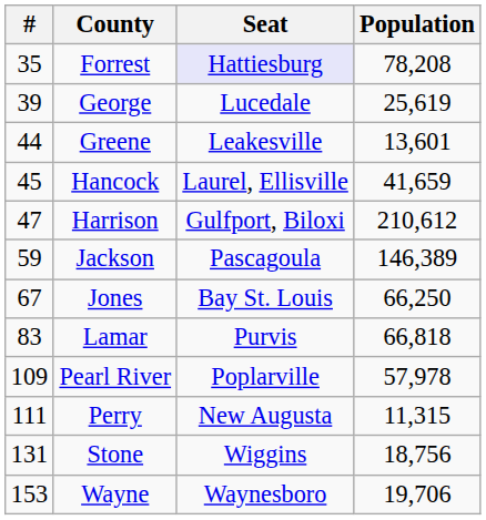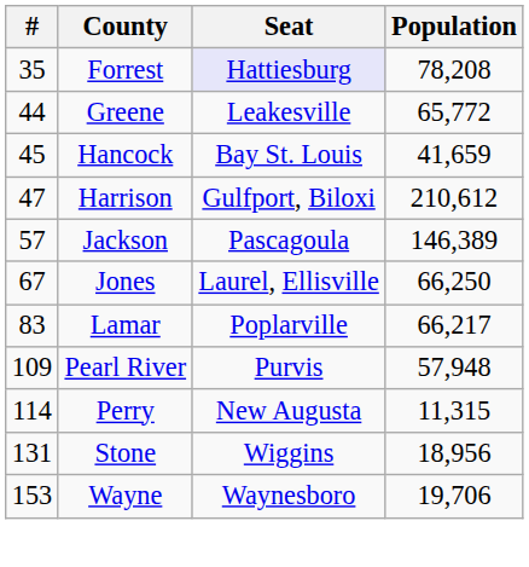 <table class="wikitable sortable" style="text-align:center;">
 <tr>
 <th>#</th>
 <th>County</th>
 <th>Seat</th>
 <th>Population</th>
 </tr>
 <tr>
 <td>35</td>
 <td><a href='#'>Forrest</a></td>
 <td style="background: lavender;"><a href='#'>Hattiesburg</a></td>
 <td>78,208</td>
 </tr>
 <tr>
-<td>39</td>
-<td><a href='#'>George</a></td>
-<td><a href='#'>Lucedale</a></td>
-<td>25,619</td>
-</tr>
-<tr>
 <td>44</td>
 <td><a href='#'>Greene</a></td>
 <td><a href='#'>Leakesville</a></td>
-<td>13,601</td>
+<td>65,772</td>
 </tr>
 <tr>
 <td>45</td>
 <td><a href='#'>Hancock</a></td>
-<td><a href='#'>Laurel</a>, <a href='#'>Ellisville</a></td>
+<td><a href='#'>Bay St. Louis</a></td>
 <td>41,659</td>
 </tr>
 <tr>
 <td>47</td>
 <td><a href='#'>Harrison</a></td>
 <td><a href='#'>Gulfport</a>, <a href='#'>Biloxi</a></td>
 <td>210,612</td>
 </tr>
 <tr>
-<td>59</td>
+<td>57</td>
 <td><a href='#'>Jackson</a></td>
 <td><a href='#'>Pascagoula</a></td>
 <td>146,389</td>
 </tr>
 <tr>
 <td>67</td>
 <td><a href='#'>Jones</a></td>
-<td><a href='#'>Bay St. Louis</a></td>
+<td><a href='#'>Laurel</a>, <a href='#'>Ellisville</a></td>
 <td>66,250</td>
 </tr>
 <tr>
 <td>83</td>
 <td><a href='#'>Lamar</a></td>
-<td><a href='#'>Purvis</a></td>
-<td>66,818</td>
+<td><a href='#'>Poplarville</a></td>
+<td>66,217</td>
 </tr>
 <tr>
 <td>109</td>
 <td><a href='#'>Pearl River</a></td>
-<td><a href='#'>Poplarville</a></td>
-<td>57,978</td>
+<td><a href='#'>Purvis</a></td>
+<td>57,948</td>
 </tr>
 <tr>
-<td>111</td>
+<td>114</td>
 <td><a href='#'>Perry</a></td>
 <td><a href='#'>New Augusta</a></td>
 <td>11,315</td>
 </tr>
 <tr>
 <td>131</td>
 <td><a href='#'>Stone</a></td>
 <td><a href='#'>Wiggins</a></td>
-<td>18,756</td>
+<td>18,956</td>
 </tr>
 <tr>
 <td>153</td>
 <td><a href='#'>Wayne</a></td>
 <td><a href='#'>Waynesboro</a></td>
 <td>19,706</td>
 </tr>
 </table>
